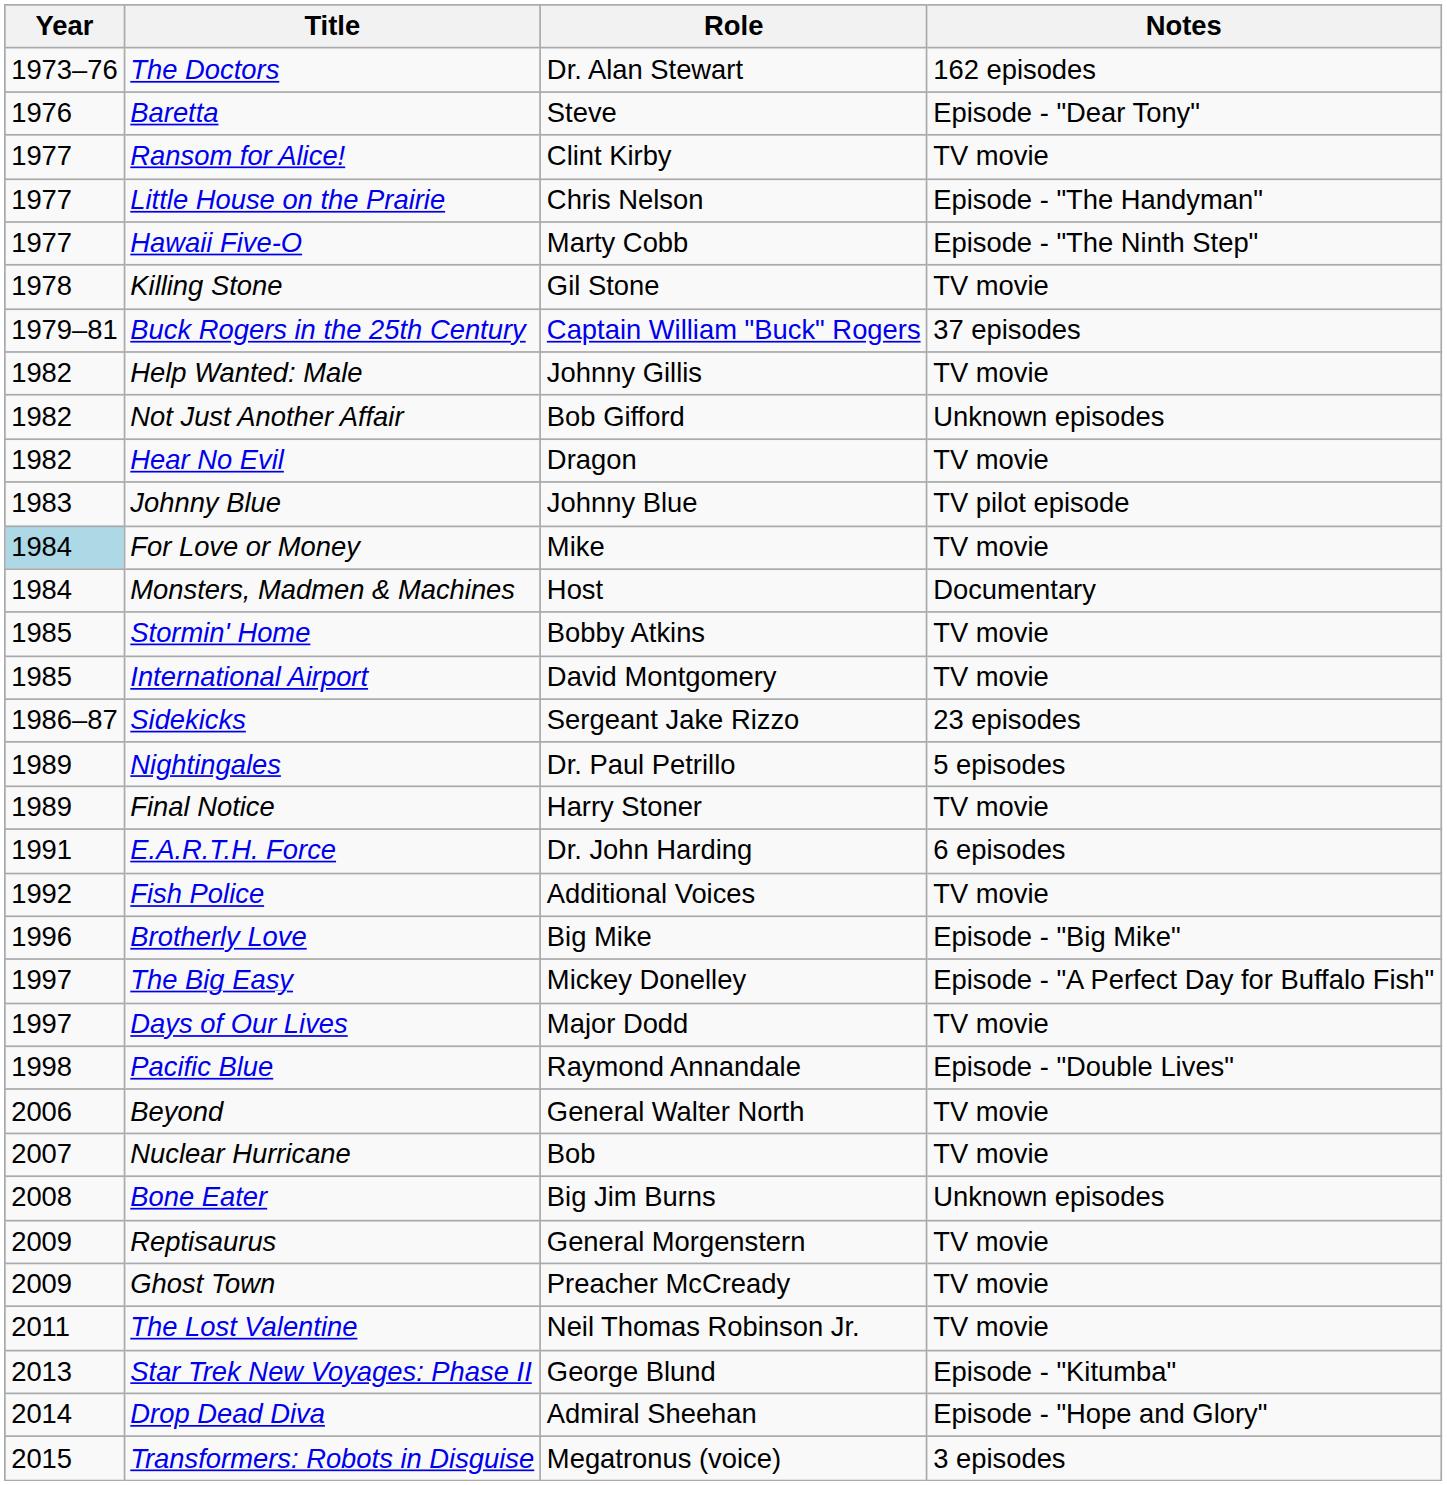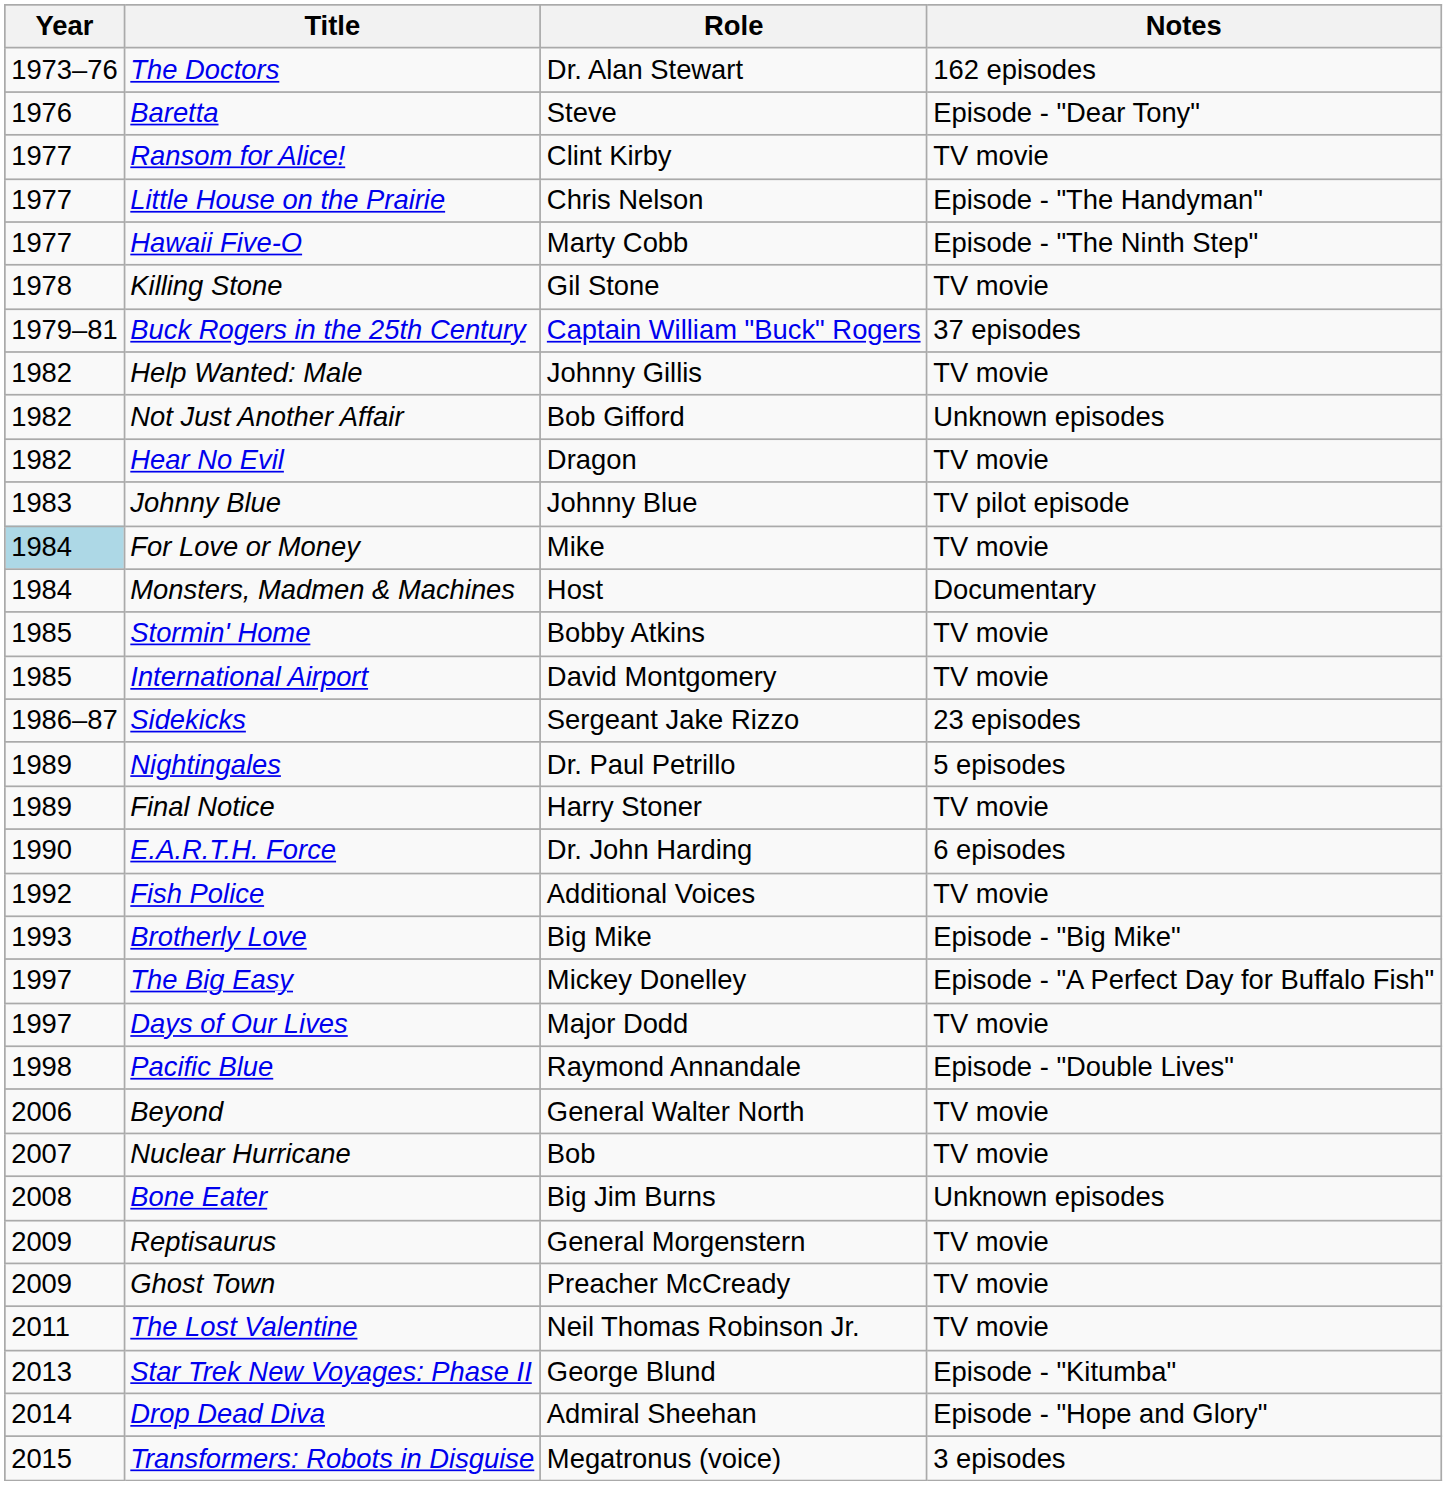 <table class="wikitable">
 <tr>
 <th>Year</th>
 <th>Title</th>
 <th>Role</th>
 <th>Notes</th>
 </tr>
 <tr>
 <td>1973–76</td>
 <td><em><a href='#'>The Doctors</a></em></td>
 <td>Dr. Alan Stewart</td>
 <td>162 episodes</td>
 </tr>
 <tr>
 <td>1976</td>
 <td><em><a href='#'>Baretta</a></em></td>
 <td>Steve</td>
 <td>Episode - "Dear Tony"</td>
 </tr>
 <tr>
 <td>1977</td>
 <td><em><a href='#'>Ransom for Alice!</a></em></td>
 <td>Clint Kirby</td>
 <td>TV movie</td>
 </tr>
 <tr>
 <td>1977</td>
 <td><em><a href='#'>Little House on the Prairie</a></em></td>
 <td>Chris Nelson</td>
 <td>Episode - "The Handyman"</td>
 </tr>
 <tr>
 <td>1977</td>
 <td><em><a href='#'>Hawaii Five-O</a></em></td>
 <td>Marty Cobb</td>
 <td>Episode - "The Ninth Step"</td>
 </tr>
 <tr>
 <td>1978</td>
 <td><em>Killing Stone</em></td>
 <td>Gil Stone</td>
 <td>TV movie</td>
 </tr>
 <tr>
 <td>1979–81</td>
 <td><em><a href='#'>Buck Rogers in the 25th Century</a></em></td>
 <td><a href='#'>Captain William "Buck" Rogers</a></td>
 <td>37 episodes</td>
 </tr>
 <tr>
 <td>1982</td>
 <td><em>Help Wanted: Male</em></td>
 <td>Johnny Gillis</td>
 <td>TV movie</td>
 </tr>
 <tr>
 <td>1982</td>
 <td><em>Not Just Another Affair</em></td>
 <td>Bob Gifford</td>
 <td>Unknown episodes</td>
 </tr>
 <tr>
 <td>1982</td>
 <td><em><a href='#'>Hear No Evil</a></em></td>
 <td>Dragon</td>
 <td>TV movie</td>
 </tr>
 <tr>
 <td>1983</td>
 <td><em>Johnny Blue</em></td>
 <td>Johnny Blue</td>
 <td>TV pilot episode</td>
 </tr>
 <tr>
 <td style="background: lightblue;">1984</td>
 <td><em>For Love or Money</em></td>
 <td>Mike</td>
 <td>TV movie</td>
 </tr>
 <tr>
 <td>1984</td>
 <td><em>Monsters, Madmen & Machines</em></td>
 <td>Host</td>
 <td>Documentary</td>
 </tr>
 <tr>
 <td>1985</td>
 <td><em><a href='#'>Stormin' Home</a></em></td>
 <td>Bobby Atkins</td>
 <td>TV movie</td>
 </tr>
 <tr>
 <td>1985</td>
 <td><em><a href='#'>International Airport</a></em></td>
 <td>David Montgomery</td>
 <td>TV movie</td>
 </tr>
 <tr>
 <td>1986–87</td>
 <td><em><a href='#'>Sidekicks</a></em></td>
 <td>Sergeant Jake Rizzo</td>
 <td>23 episodes</td>
 </tr>
 <tr>
 <td>1989</td>
 <td><em><a href='#'>Nightingales</a></em></td>
 <td>Dr. Paul Petrillo</td>
 <td>5 episodes</td>
 </tr>
 <tr>
 <td>1989</td>
 <td><em>Final Notice</em></td>
 <td>Harry Stoner</td>
 <td>TV movie</td>
 </tr>
 <tr>
-<td>1991</td>
+<td>1990</td>
 <td><em><a href='#'>E.A.R.T.H. Force</a></em></td>
 <td>Dr. John Harding</td>
 <td>6 episodes</td>
 </tr>
 <tr>
 <td>1992</td>
 <td><em><a href='#'>Fish Police</a></em></td>
 <td>Additional Voices</td>
 <td>TV movie</td>
 </tr>
 <tr>
-<td>1996</td>
+<td>1993</td>
 <td><em><a href='#'>Brotherly Love</a></em></td>
 <td>Big Mike</td>
 <td>Episode - "Big Mike"</td>
 </tr>
 <tr>
 <td>1997</td>
 <td><em><a href='#'>The Big Easy</a></em></td>
 <td>Mickey Donelley</td>
 <td>Episode - "A Perfect Day for Buffalo Fish"</td>
 </tr>
 <tr>
 <td>1997</td>
 <td><em><a href='#'>Days of Our Lives</a></em></td>
 <td>Major Dodd</td>
 <td>TV movie</td>
 </tr>
 <tr>
 <td>1998</td>
 <td><em><a href='#'>Pacific Blue</a></em></td>
 <td>Raymond Annandale</td>
 <td>Episode - "Double Lives"</td>
 </tr>
 <tr>
 <td>2006</td>
 <td><em>Beyond</em></td>
 <td>General Walter North</td>
 <td>TV movie</td>
 </tr>
 <tr>
 <td>2007</td>
 <td><em>Nuclear Hurricane</em></td>
 <td>Bob</td>
 <td>TV movie</td>
 </tr>
 <tr>
 <td>2008</td>
 <td><em><a href='#'>Bone Eater</a></em></td>
 <td>Big Jim Burns</td>
 <td>Unknown episodes</td>
 </tr>
 <tr>
 <td>2009</td>
 <td><em>Reptisaurus</em></td>
 <td>General Morgenstern</td>
 <td>TV movie</td>
 </tr>
 <tr>
 <td>2009</td>
 <td><em>Ghost Town</em></td>
 <td>Preacher McCready</td>
 <td>TV movie</td>
 </tr>
 <tr>
 <td>2011</td>
 <td><em><a href='#'>The Lost Valentine</a></em></td>
 <td>Neil Thomas Robinson Jr.</td>
 <td>TV movie</td>
 </tr>
 <tr>
 <td>2013</td>
 <td><em><a href='#'>Star Trek New Voyages: Phase II</a></em></td>
 <td>George Blund</td>
 <td>Episode - "Kitumba"</td>
 </tr>
 <tr>
 <td>2014</td>
 <td><em><a href='#'>Drop Dead Diva</a></em></td>
 <td>Admiral Sheehan</td>
 <td>Episode - "Hope and Glory"</td>
 </tr>
 <tr>
 <td>2015</td>
 <td><em><a href='#'>Transformers: Robots in Disguise</a></em></td>
 <td>Megatronus (voice)</td>
 <td>3 episodes</td>
 </tr>
 </table>
